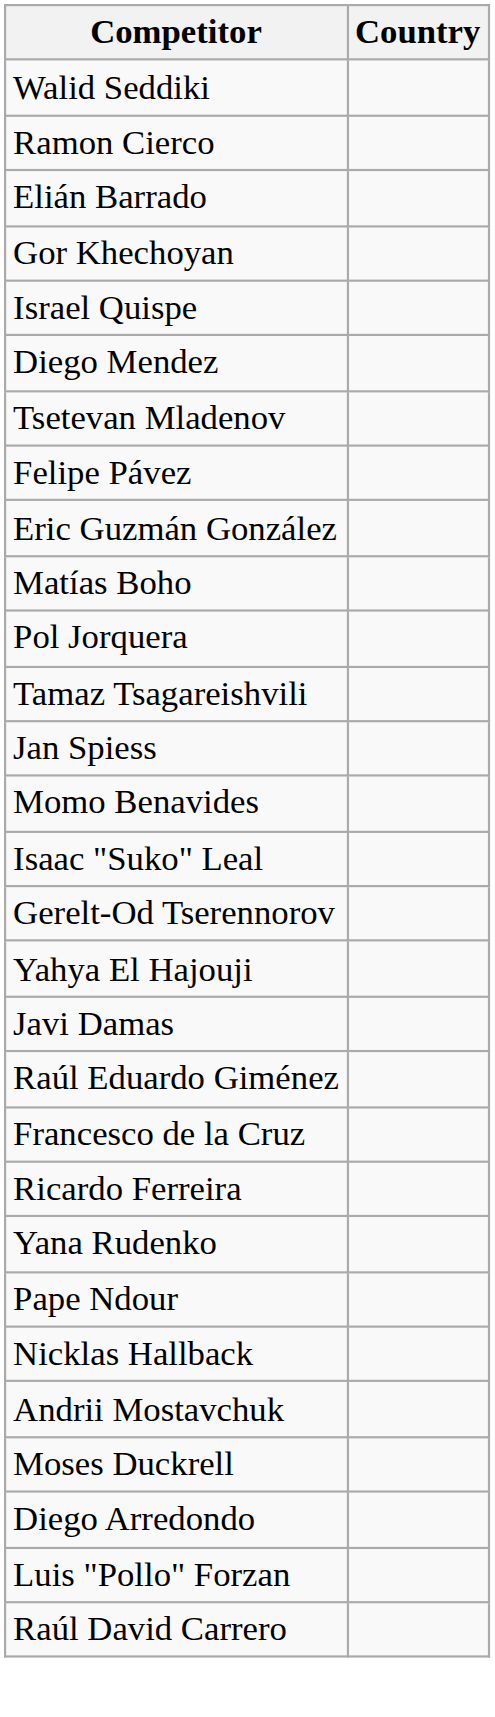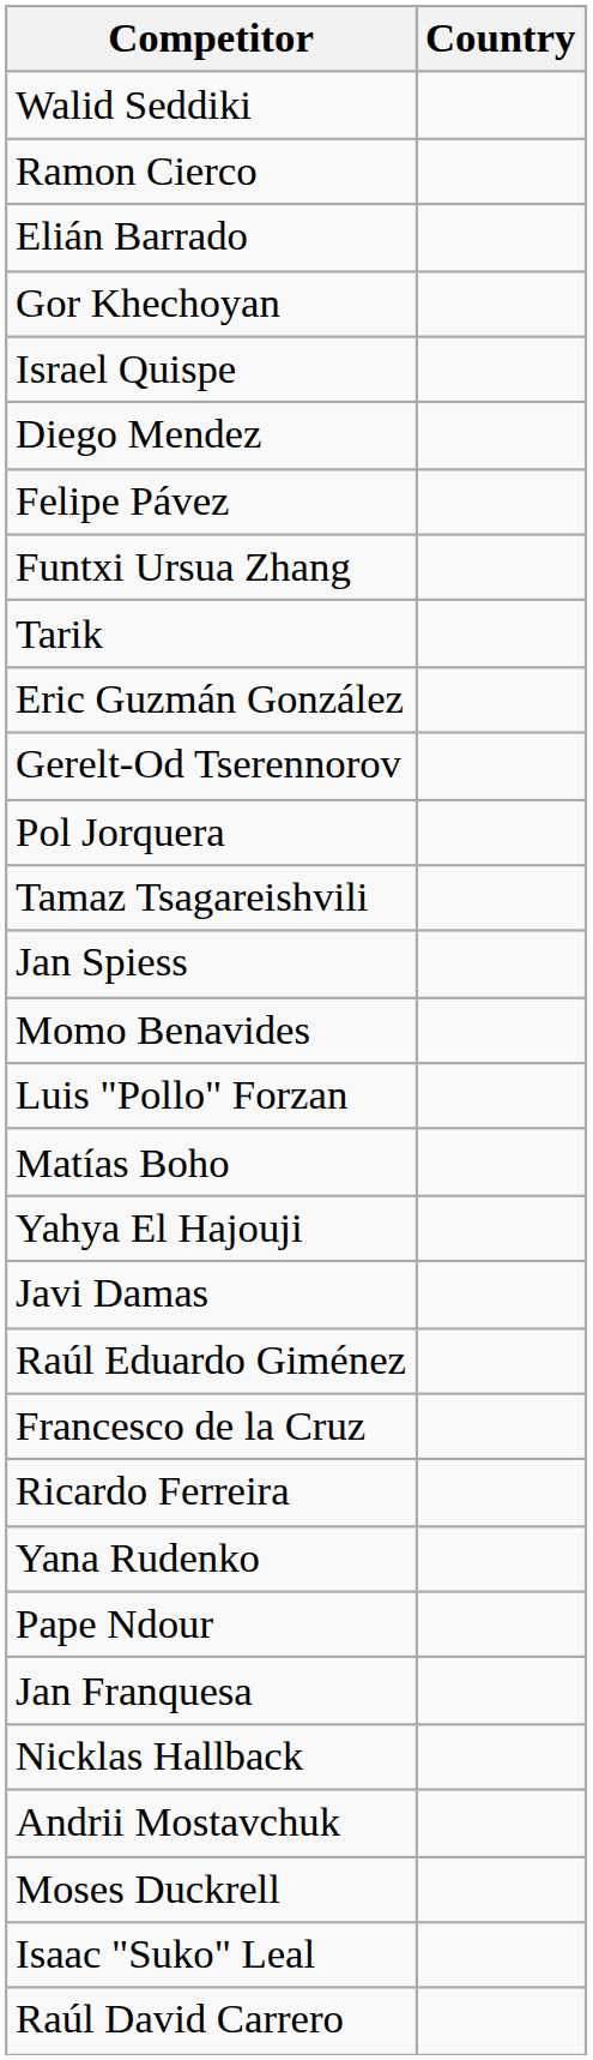 <table class="wikitable sortable">
 <tr>
 <th>Competitor</th>
 <th>Country</th>
 </tr>
 <tr>
 <td>Walid Seddiki</td>
 <td></td>
 </tr>
 <tr>
 <td>Ramon Cierco</td>
 <td></td>
 </tr>
 <tr>
 <td>Elián Barrado</td>
 <td></td>
 </tr>
 <tr>
 <td>Gor Khechoyan</td>
 <td></td>
 </tr>
 <tr>
 <td>Israel Quispe</td>
 <td></td>
 </tr>
 <tr>
 <td>Diego Mendez</td>
 <td></td>
 </tr>
 <tr>
-<td>Tsetevan Mladenov</td>
+<td>Felipe Pávez</td>
 <td></td>
 </tr>
 <tr>
-<td>Felipe Pávez</td>
+<td>Funtxi Ursua Zhang</td>
+<td></td>
+</tr>
+<tr>
+<td>Tarik</td>
 <td></td>
 </tr>
 <tr>
 <td>Eric Guzmán González</td>
 <td></td>
 </tr>
 <tr>
-<td>Matías Boho</td>
+<td>Gerelt-Od Tserennorov</td>
 <td></td>
 </tr>
 <tr>
 <td>Pol Jorquera</td>
 <td></td>
 </tr>
 <tr>
 <td>Tamaz Tsagareishvili</td>
 <td></td>
 </tr>
 <tr>
 <td>Jan Spiess</td>
 <td></td>
 </tr>
 <tr>
 <td>Momo Benavides</td>
 <td></td>
 </tr>
 <tr>
-<td>Isaac "Suko" Leal</td>
+<td>Luis "Pollo" Forzan</td>
 <td></td>
 </tr>
 <tr>
-<td>Gerelt-Od Tserennorov</td>
+<td>Matías Boho</td>
 <td></td>
 </tr>
 <tr>
 <td>Yahya El Hajouji</td>
 <td></td>
 </tr>
 <tr>
 <td>Javi Damas</td>
 <td></td>
 </tr>
 <tr>
 <td>Raúl Eduardo Giménez</td>
 <td></td>
 </tr>
 <tr>
 <td>Francesco de la Cruz</td>
 <td></td>
 </tr>
 <tr>
 <td>Ricardo Ferreira</td>
 <td></td>
 </tr>
 <tr>
 <td>Yana Rudenko</td>
 <td></td>
 </tr>
 <tr>
 <td>Pape Ndour</td>
 <td></td>
 </tr>
 <tr>
+<td>Jan Franquesa</td>
+<td></td>
+</tr>
+<tr>
 <td>Nicklas Hallback</td>
 <td></td>
 </tr>
 <tr>
 <td>Andrii Mostavchuk</td>
 <td></td>
 </tr>
 <tr>
 <td>Moses Duckrell</td>
 <td></td>
 </tr>
 <tr>
-<td>Diego Arredondo</td>
-<td></td>
-</tr>
-<tr>
-<td>Luis "Pollo" Forzan</td>
+<td>Isaac "Suko" Leal</td>
 <td></td>
 </tr>
 <tr>
 <td>Raúl David Carrero</td>
 <td></td>
 </tr>
 </table>
